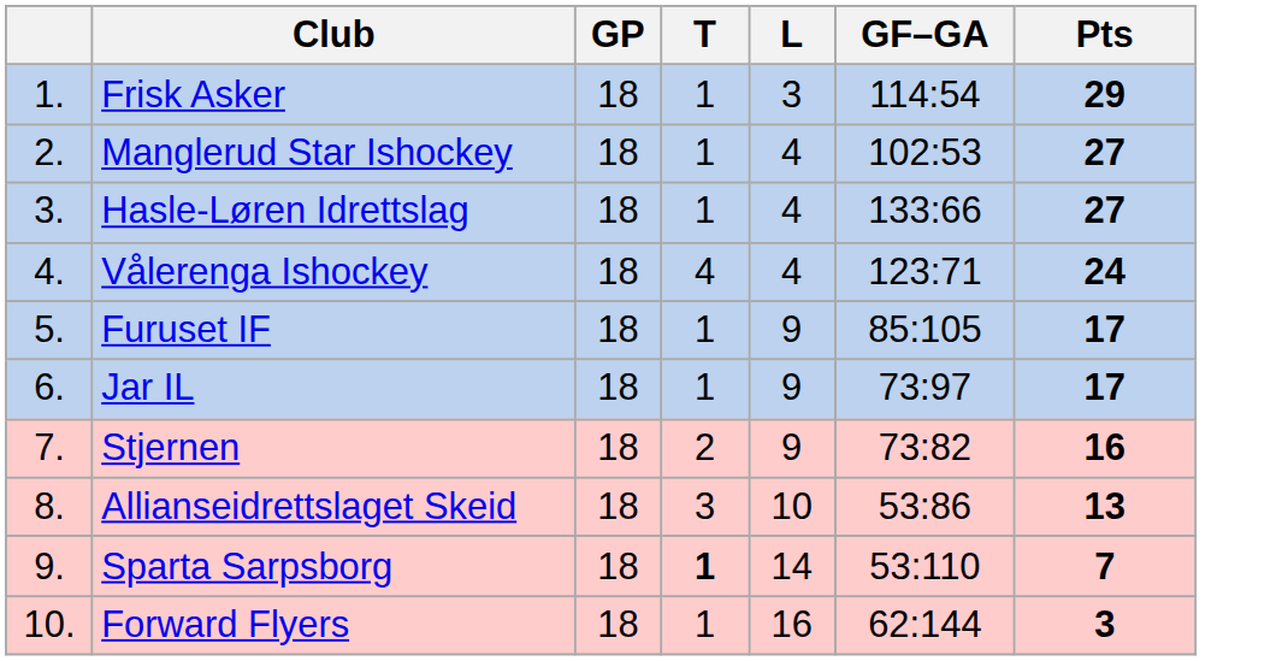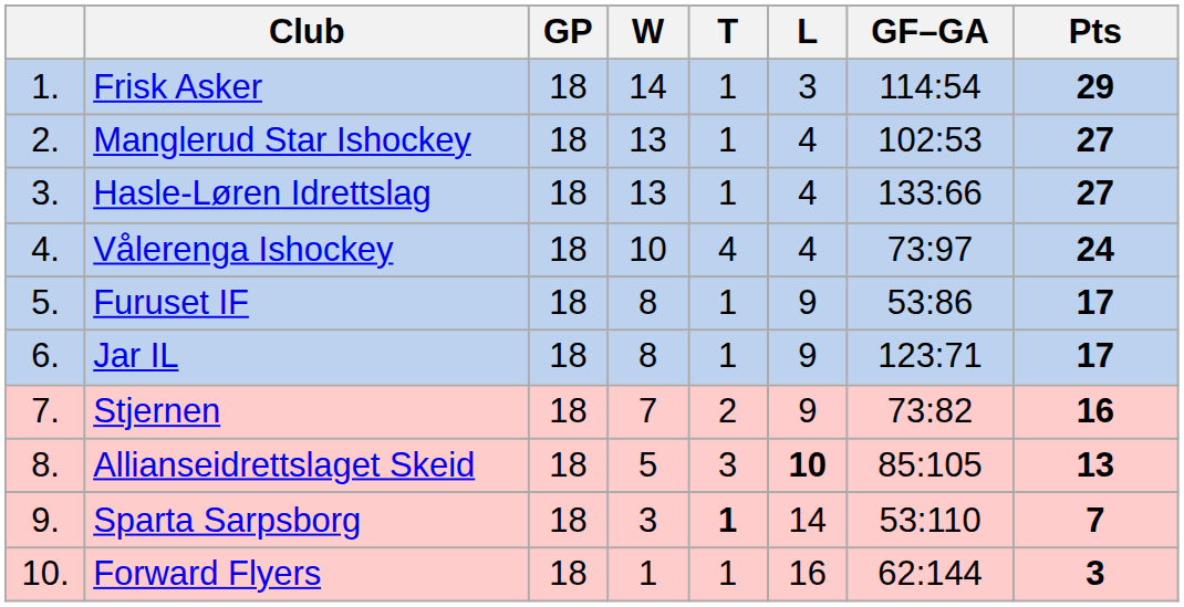 <table class="wikitable">
 <tr>
 <th width="30"></th>
 <th width="200">Club</th>
 <th width="30">GP</th>
+<th width="30">W</th>
 <th width="30">T</th>
 <th width="30">L</th>
 <th width="70">GF–GA</th>
 <th width="70">Pts</th>
 </tr>
 <tr bgcolor="#BCD2EE" align="center">
 <td>1.</td>
 <td align="left"><a href='#'>Frisk Asker</a></td>
 <td>18</td>
+<td>14</td>
 <td>1</td>
 <td>3</td>
 <td>114:54</td>
 <td><strong>29</strong></td>
 </tr>
 <tr bgcolor="#BCD2EE" align="center">
 <td>2.</td>
 <td align="left"><a href='#'>Manglerud Star Ishockey</a></td>
 <td>18</td>
+<td>13</td>
 <td>1</td>
 <td>4</td>
 <td>102:53</td>
 <td><strong>27</strong></td>
 </tr>
 <tr bgcolor="#BCD2EE" align="center">
 <td>3.</td>
 <td align="left"><a href='#'>Hasle-Løren Idrettslag</a></td>
 <td>18</td>
+<td>13</td>
 <td>1</td>
 <td>4</td>
 <td>133:66</td>
 <td><strong>27</strong></td>
 </tr>
 <tr bgcolor="#BCD2EE" align="center">
 <td>4.</td>
 <td align="left"><a href='#'>Vålerenga Ishockey</a></td>
 <td>18</td>
+<td>10</td>
 <td>4</td>
 <td>4</td>
-<td>123:71</td>
+<td>73:97</td>
 <td><strong>24</strong></td>
 </tr>
 <tr bgcolor="#BCD2EE" align="center">
 <td>5.</td>
 <td align="left"><a href='#'>Furuset IF</a></td>
 <td>18</td>
+<td>8</td>
 <td>1</td>
 <td>9</td>
-<td>85:105</td>
+<td>53:86</td>
 <td><strong>17</strong></td>
 </tr>
 <tr bgcolor="#BCD2EE" align="center">
 <td>6.</td>
 <td align="left"><a href='#'>Jar IL</a></td>
 <td>18</td>
+<td>8</td>
 <td>1</td>
 <td>9</td>
-<td>73:97</td>
+<td>123:71</td>
 <td><strong>17</strong></td>
 </tr>
 <tr bgcolor="#FFCCCC" align="center">
 <td>7.</td>
 <td align="left"><a href='#'>Stjernen</a></td>
 <td>18</td>
+<td>7</td>
 <td>2</td>
 <td>9</td>
 <td>73:82</td>
 <td><strong>16</strong></td>
 </tr>
 <tr bgcolor="#FFCCCC" align="center">
 <td>8.</td>
 <td align="left"><a href='#'>Allianseidrettslaget Skeid</a></td>
 <td>18</td>
+<td>5</td>
 <td>3</td>
-<td>10</td>
-<td>53:86</td>
+<td><strong>10</strong></td>
+<td>85:105</td>
 <td><strong>13</strong></td>
 </tr>
 <tr bgcolor="#FFCCCC" align="center">
 <td>9.</td>
 <td align="left"><a href='#'>Sparta Sarpsborg</a></td>
 <td>18</td>
+<td>3</td>
 <td><strong>1</strong></td>
 <td>14</td>
 <td>53:110</td>
 <td><strong>7</strong></td>
 </tr>
 <tr bgcolor="#FFCCCC" align="center">
 <td>10.</td>
 <td align="left"><a href='#'>Forward Flyers</a></td>
 <td>18</td>
 <td>1</td>
+<td>1</td>
 <td>16</td>
 <td>62:144</td>
 <td><strong>3</strong></td>
 </tr>
 </table>
